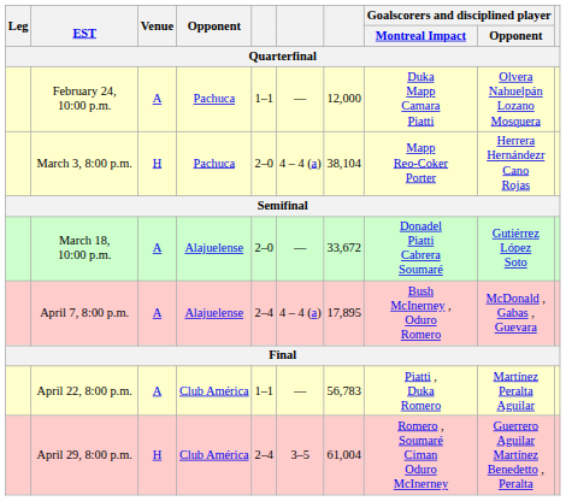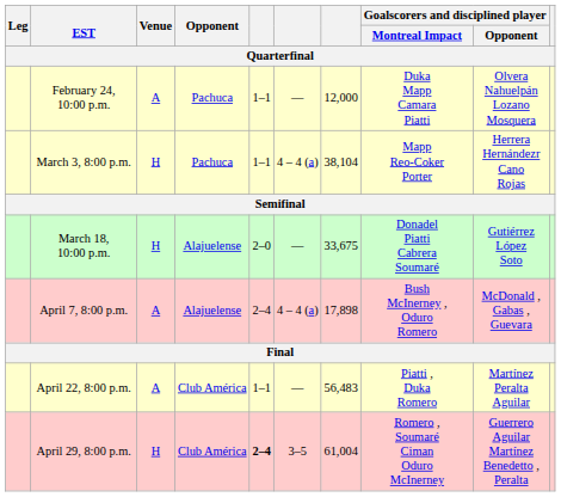 <table class="wikitable" Style="text-align: center;font-size:85%">
 <tr>
 <th rowspan="2">Leg</th>
 <th rowspan="2" style="width:110px"><br><a href='#'>EST</a></th>
 <th rowspan="2">Venue</th>
 <th rowspan="2">Opponent</th>
 <th rowspan="2"><br></th>
 <th rowspan="2"><br></th>
 <th rowspan="2"></th>
 <th colspan="2">Goalscorers and disciplined player</th>
 <th rowspan="2"></th>
 </tr>
 <tr>
 <th><a href='#'>Montreal Impact</a></th>
 <th>Opponent</th>
 </tr>
 <tr>
 <th colspan="12">Quarterfinal</th>
 </tr>
 <tr style="background:#ffc">
 <td></td>
 <td>February 24, 10:00 p.m.</td>
 <td><a href='#'>A</a></td>
 <td><a href='#'>Pachuca</a> </td>
 <td>1–1</td>
 <td>—</td>
 <td>12,000</td>
 <td><a href='#'>Duka</a> <br><a href='#'>Mapp</a> <br><a href='#'>Camara</a> <br><a href='#'>Piatti</a> </td>
 <td><a href='#'>Olvera</a> <br><a href='#'>Nahuelpán</a> <br><a href='#'>Lozano</a> <br><a href='#'>Mosquera</a> </td>
 <td></td>
 </tr>
 <tr style="background:#ffc">
 <td></td>
 <td>March 3, 8:00 p.m.</td>
 <td><a href='#'>H</a></td>
 <td><a href='#'>Pachuca</a> </td>
-<td>2–0</td>
+<td>1–1</td>
 <td>4 – 4 (<a href='#'>a</a>)</td>
 <td>38,104</td>
 <td><a href='#'>Mapp</a> <br><a href='#'>Reo-Coker</a> <br><a href='#'>Porter</a> </td>
 <td><a href='#'>Herrera</a> <br><a href='#'>Hernándezr</a> <br><a href='#'>Cano</a> <br><a href='#'>Rojas</a> </td>
 <td></td>
 </tr>
 <tr>
 <th colspan="12">Semifinal</th>
 </tr>
 <tr style="background:#cfc">
 <td></td>
 <td>March 18, 10:00 p.m.</td>
-<td><a href='#'>A</a></td>
+<td><a href='#'>H</a></td>
 <td><a href='#'>Alajuelense</a> </td>
 <td>2–0</td>
 <td>—</td>
-<td>33,672</td>
+<td>33,675</td>
 <td><a href='#'>Donadel</a> <br> <a href='#'>Piatti</a> <br><a href='#'>Cabrera</a> <br><a href='#'>Soumaré</a> </td>
 <td><a href='#'>Gutiérrez</a> <br><a href='#'>López</a> <br><a href='#'>Soto</a> </td>
 <td></td>
 </tr>
 <tr style="background:#fcc">
 <td></td>
 <td>April 7, 8:00 p.m.</td>
 <td><a href='#'>A</a></td>
 <td><a href='#'>Alajuelense</a> </td>
 <td>2–4</td>
 <td>4 – 4 (<a href='#'>a</a>)</td>
-<td>17,895</td>
+<td>17,898</td>
 <td><a href='#'>Bush</a> <br> <a href='#'>McInerney</a> , <br><a href='#'>Oduro</a> <br><a href='#'>Romero</a> </td>
 <td><a href='#'>McDonald</a> , <br> <a href='#'>Gabas</a> , <br><a href='#'>Guevara</a> </td>
 <td></td>
 </tr>
 <tr>
 <th colspan="12">Final</th>
 </tr>
 <tr style="background:#ffc">
 <td></td>
 <td>April 22, 8:00 p.m.</td>
 <td><a href='#'>A</a></td>
 <td><a href='#'>Club América</a> </td>
 <td>1–1</td>
 <td>—</td>
-<td>56,783</td>
+<td>56,483</td>
 <td><a href='#'>Piatti</a> , <br> <a href='#'>Duka</a> <br><a href='#'>Romero</a> </td>
 <td><a href='#'>Martínez</a> <br> <a href='#'>Peralta</a> <br><a href='#'>Aguilar</a> </td>
 <td></td>
 </tr>
 <tr style="background:#fcc">
 <td></td>
 <td>April 29, 8:00 p.m.</td>
 <td><a href='#'>H</a></td>
 <td><a href='#'>Club América</a> </td>
-<td>2–4</td>
+<td><strong>2–4</strong></td>
 <td>3–5</td>
 <td>61,004</td>
 <td><a href='#'>Romero</a> , <br> <a href='#'>Soumaré</a> <br><a href='#'>Ciman</a> <br><a href='#'>Oduro</a> <br><a href='#'>McInerney</a> </td>
 <td><a href='#'>Guerrero</a> <br> <a href='#'>Aguilar</a> <br><a href='#'>Martínez</a> <br><a href='#'>Benedetto</a> , <br><a href='#'>Peralta</a> </td>
 <td></td>
 </tr>
 </table>
